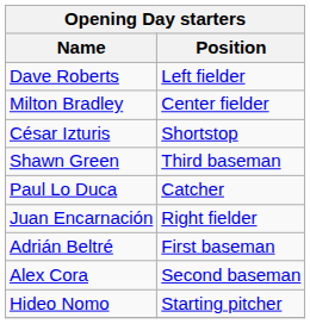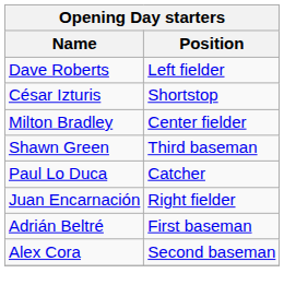 <table class="wikitable" style="text-align:left">
 <tr>
 <th colspan="2">Opening Day starters</th>
 </tr>
 <tr>
 <th>Name</th>
 <th>Position</th>
 </tr>
 <tr>
 <td><a href='#'>Dave Roberts</a></td>
 <td><a href='#'>Left fielder</a></td>
 </tr>
 <tr>
+<td><a href='#'>César Izturis</a></td>
+<td><a href='#'>Shortstop</a></td>
+</tr>
+<tr>
 <td><a href='#'>Milton Bradley</a></td>
 <td><a href='#'>Center fielder</a></td>
-</tr>
-<tr>
-<td><a href='#'>César Izturis</a></td>
-<td><a href='#'>Shortstop</a></td>
 </tr>
 <tr>
 <td><a href='#'>Shawn Green</a></td>
 <td><a href='#'>Third baseman</a></td>
 </tr>
 <tr>
 <td><a href='#'>Paul Lo Duca</a></td>
 <td><a href='#'>Catcher</a></td>
 </tr>
 <tr>
 <td><a href='#'>Juan Encarnación</a></td>
 <td><a href='#'>Right fielder</a></td>
 </tr>
 <tr>
 <td><a href='#'>Adrián Beltré</a></td>
 <td><a href='#'>First baseman</a></td>
 </tr>
 <tr>
 <td><a href='#'>Alex Cora</a></td>
 <td><a href='#'>Second baseman</a></td>
 </tr>
 <tr>
-<td><a href='#'>Hideo Nomo</a></td>
-<td><a href='#'>Starting pitcher</a></td>
-</tr>
-<tr>
 </tr>
 </table>
